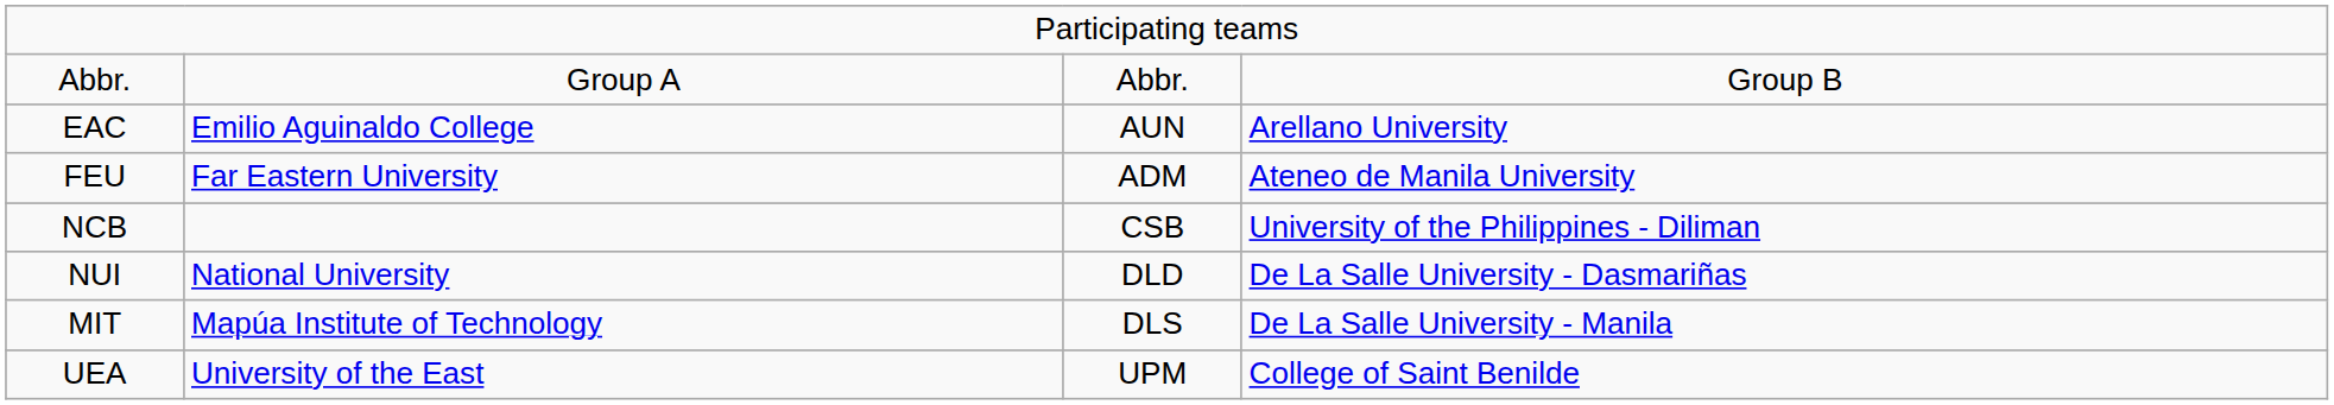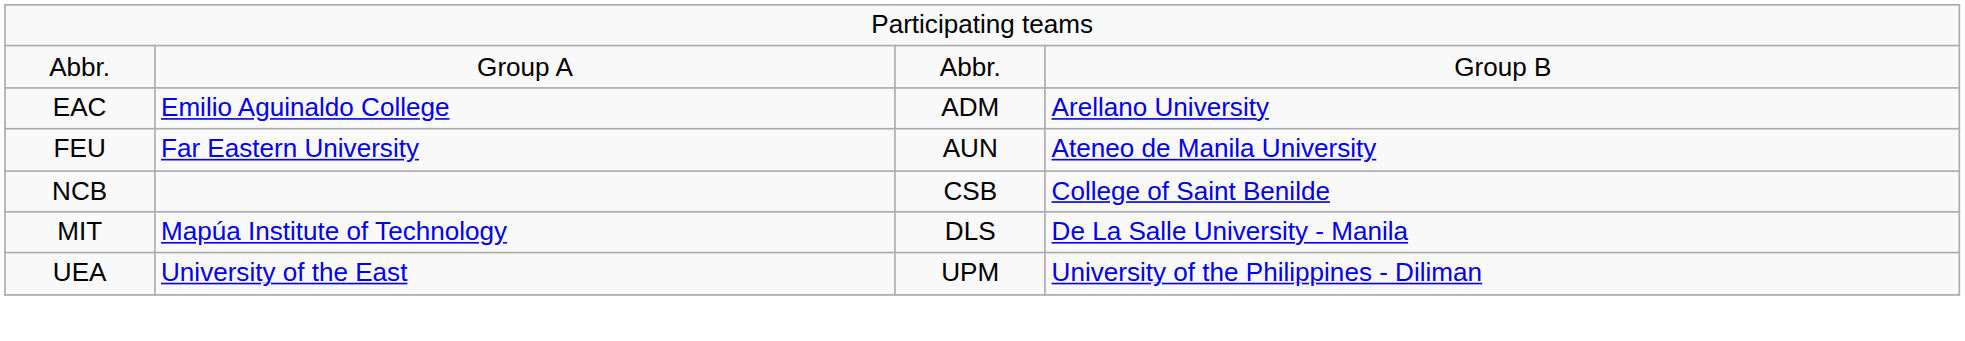 <table class="wikitable" style="text-align:center;margin:auto;" width="95%">
 <tr>
 <td colspan="4">Participating teams</td>
 </tr>
 <tr>
 <td>Abbr.</td>
 <td>Group A</td>
 <td>Abbr.</td>
 <td>Group B</td>
 </tr>
 <tr>
 <td>EAC</td>
 <td align=left> <a href='#'>Emilio Aguinaldo College</a></td>
-<td>AUN</td>
+<td>ADM</td>
 <td align=left> <a href='#'>Arellano University</a></td>
 </tr>
 <tr>
 <td>FEU</td>
 <td align=left> <a href='#'>Far Eastern University</a></td>
-<td>ADM</td>
+<td>AUN</td>
 <td align=left> <a href='#'>Ateneo de Manila University</a></td>
 </tr>
 <tr>
 <td>NCB</td>
 <td align=left></td>
 <td>CSB</td>
-<td align=left> <a href='#'>University of the Philippines - Diliman</a></td>
-</tr>
-<tr>
-<td>NUI</td>
-<td align=left> <a href='#'>National University</a></td>
-<td>DLD</td>
-<td align=left> <a href='#'>De La Salle University - Dasmariñas</a></td>
+<td align=left> <a href='#'>College of Saint Benilde</a></td>
 </tr>
 <tr>
 <td>MIT</td>
 <td align=left> <a href='#'>Mapúa Institute of Technology</a></td>
 <td>DLS</td>
 <td align=left> <a href='#'>De La Salle University - Manila</a></td>
 </tr>
 <tr>
 <td>UEA</td>
 <td align=left> <a href='#'>University of the East</a></td>
 <td>UPM</td>
-<td align=left> <a href='#'>College of Saint Benilde</a></td>
+<td align=left> <a href='#'>University of the Philippines - Diliman</a></td>
 </tr>
 </table>
